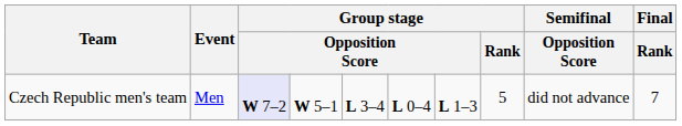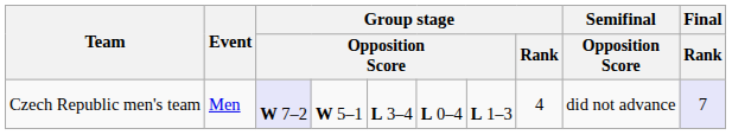 <table class="wikitable" style="font-size:90%">
 <tr>
 <th rowspan=2>Team</th>
 <th rowspan=2>Event</th>
 <th colspan="6">Group stage</th>
 <th>Semifinal</th>
 <th colspan=2>Final</th>
 </tr>
 <tr style="font-size:95%">
 <th colspan="5">Opposition<br>Score</th>
 <th>Rank</th>
 <th colspan="2">Opposition<br>Score</th>
 <th>Rank</th>
 </tr>
 <tr align=center>
 <td align=left>Czech Republic men's team</td>
 <td align=left><a href='#'>Men</a></td>
 <td style="background: lavender;"><br><strong>W</strong> 7–2</td>
 <td><br><strong>W</strong> 5–1</td>
 <td><br><strong>L</strong> 3–4 </td>
 <td><br><strong>L</strong> 0–4</td>
 <td><br><strong>L</strong> 1–3</td>
-<td>5</td>
+<td>4</td>
 <td colspan="2">did not advance</td>
-<td>7</td>
+<td style="background: lavender;">7</td>
 </tr>
 </table>
